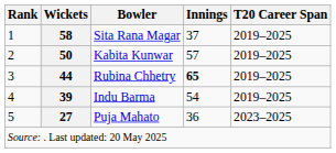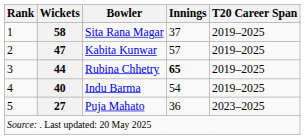 <table class="wikitable">
 <tr>
 <th>Rank</th>
 <th>Wickets</th>
 <th>Bowler</th>
 <th>Innings</th>
 <th>T20 Career Span</th>
 </tr>
 <tr>
 <td>1</td>
 <th>58</th>
 <td><a href='#'>Sita Rana Magar</a></td>
 <td>37</td>
 <td>2019–2025</td>
 </tr>
 <tr>
 <td>2</td>
-<th>50</th>
+<th>47</th>
 <td><a href='#'>Kabita Kunwar</a></td>
 <td>57</td>
 <td>2019–2025</td>
 </tr>
 <tr>
 <td>3</td>
 <th>44</th>
 <td><a href='#'>Rubina Chhetry</a></td>
 <td><strong>65</strong></td>
 <td>2019–2025</td>
 </tr>
 <tr>
 <td>4</td>
-<th>39</th>
+<th>40</th>
 <td><a href='#'>Indu Barma</a></td>
 <td>54</td>
 <td>2019–2025</td>
 </tr>
 <tr>
 <td>5</td>
 <th>27</th>
 <td><a href='#'>Puja Mahato</a></td>
 <td>36</td>
 <td>2023–2025</td>
 </tr>
 <tr>
 <td colspan="5"><small><em>Source: </em>. Last updated: 20 May 2025</small></td>
 </tr>
 </table>
